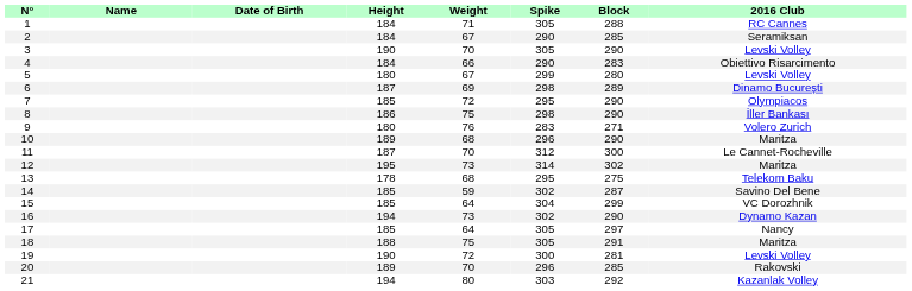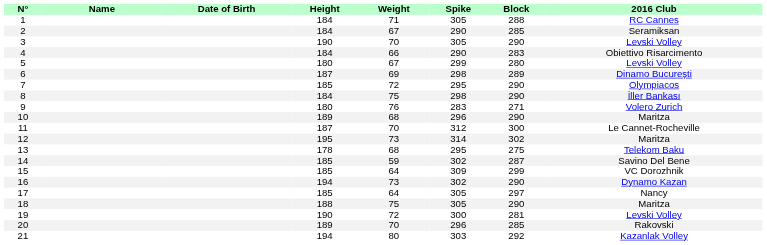 <table style="text-align:center; border:none;" cellpadding=0 cellspacing=0 width=100%>
 <tr style="background: #bbffcc;">
 <th width="5%">N°</th>
 <th width=200px>Name</th>
 <th>Date of Birth</th>
 <th>Height</th>
 <th>Weight</th>
 <th>Spike</th>
 <th>Block</th>
 <th>2016 Club</th>
 </tr>
 <tr>
 <td>1</td>
 <td></td>
 <td></td>
 <td>184</td>
 <td>71</td>
 <td>305</td>
 <td>288</td>
 <td><a href='#'>RC Cannes</a></td>
 </tr>
 <tr bgcolor="#f2f2f2">
 <td>2</td>
 <td></td>
 <td></td>
 <td>184</td>
 <td>67</td>
 <td>290</td>
 <td>285</td>
 <td>Seramiksan</td>
 </tr>
 <tr>
 <td>3</td>
 <td></td>
 <td></td>
 <td>190</td>
 <td>70</td>
 <td>305</td>
 <td>290</td>
 <td><a href='#'>Levski Volley</a></td>
 </tr>
 <tr bgcolor="#f2f2f2">
 <td>4</td>
 <td></td>
 <td></td>
 <td>184</td>
 <td>66</td>
 <td>290</td>
 <td>283</td>
 <td>Obiettivo Risarcimento</td>
 </tr>
 <tr>
 <td>5</td>
 <td></td>
 <td></td>
 <td>180</td>
 <td>67</td>
 <td>299</td>
 <td>280</td>
 <td><a href='#'>Levski Volley</a></td>
 </tr>
 <tr bgcolor="#f2f2f2">
 <td>6</td>
 <td></td>
 <td></td>
 <td>187</td>
 <td>69</td>
 <td>298</td>
 <td>289</td>
 <td><a href='#'>Dinamo București</a></td>
 </tr>
 <tr>
 <td>7</td>
 <td></td>
 <td></td>
 <td>185</td>
 <td>72</td>
 <td>295</td>
 <td>290</td>
 <td><a href='#'>Olympiacos</a></td>
 </tr>
 <tr bgcolor="#f2f2f2">
 <td>8</td>
 <td></td>
 <td></td>
-<td>186</td>
+<td>184</td>
 <td>75</td>
 <td>298</td>
 <td>290</td>
 <td><a href='#'>İller Bankası</a></td>
 </tr>
 <tr>
 <td>9</td>
 <td></td>
 <td></td>
 <td>180</td>
 <td>76</td>
 <td>283</td>
 <td>271</td>
 <td><a href='#'>Volero Zurich</a></td>
 </tr>
 <tr bgcolor="#f2f2f2">
 <td>10</td>
 <td></td>
 <td></td>
 <td>189</td>
 <td>68</td>
 <td>296</td>
 <td>290</td>
 <td>Maritza</td>
 </tr>
 <tr>
 <td>11</td>
 <td></td>
 <td></td>
 <td>187</td>
 <td>70</td>
 <td>312</td>
 <td>300</td>
 <td>Le Cannet-Rocheville</td>
 </tr>
 <tr bgcolor="#f2f2f2">
 <td>12</td>
 <td></td>
 <td></td>
 <td>195</td>
 <td>73</td>
 <td>314</td>
 <td>302</td>
 <td>Maritza</td>
 </tr>
 <tr>
 <td>13</td>
 <td></td>
 <td></td>
 <td>178</td>
 <td>68</td>
 <td>295</td>
 <td>275</td>
 <td><a href='#'>Telekom Baku</a></td>
 </tr>
 <tr bgcolor="#f2f2f2">
 <td>14</td>
 <td></td>
 <td></td>
 <td>185</td>
 <td>59</td>
 <td>302</td>
 <td>287</td>
 <td>Savino Del Bene</td>
 </tr>
 <tr>
 <td>15</td>
 <td></td>
 <td></td>
 <td>185</td>
 <td>64</td>
-<td>304</td>
+<td>309</td>
 <td>299</td>
 <td>VC Dorozhnik</td>
 </tr>
 <tr bgcolor="#f2f2f2">
 <td>16</td>
 <td></td>
 <td></td>
 <td>194</td>
 <td>73</td>
 <td>302</td>
 <td>290</td>
 <td><a href='#'>Dynamo Kazan</a></td>
 </tr>
 <tr>
 <td>17</td>
 <td></td>
 <td></td>
 <td>185</td>
 <td>64</td>
 <td>305</td>
 <td>297</td>
 <td>Nancy</td>
 </tr>
 <tr bgcolor="#f2f2f2">
 <td>18</td>
 <td></td>
 <td></td>
 <td>188</td>
 <td>75</td>
 <td>305</td>
-<td>291</td>
+<td>290</td>
 <td>Maritza</td>
 </tr>
 <tr>
 <td>19</td>
 <td></td>
 <td></td>
 <td>190</td>
 <td>72</td>
 <td>300</td>
 <td>281</td>
 <td><a href='#'>Levski Volley</a></td>
 </tr>
 <tr bgcolor="#f2f2f2">
 <td>20</td>
 <td></td>
 <td></td>
 <td>189</td>
 <td>70</td>
 <td>296</td>
 <td>285</td>
 <td>Rakovski</td>
 </tr>
 <tr>
 <td>21</td>
 <td></td>
 <td></td>
 <td>194</td>
 <td>80</td>
 <td>303</td>
 <td>292</td>
 <td><a href='#'>Kazanlak Volley</a></td>
 </tr>
 </table>
